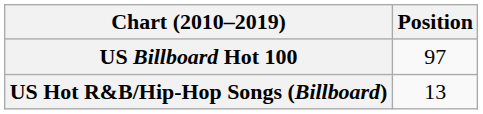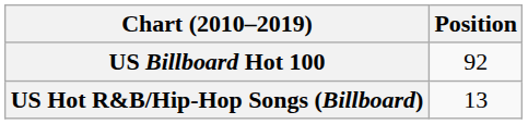 <table class="wikitable sortable plainrowheaders" style="text-align:center">
 <tr>
 <th scope="col">Chart (2010–2019)</th>
 <th scope="col">Position</th>
 </tr>
 <tr>
 <th scope="row">US <em>Billboard</em> Hot 100</th>
-<td>97</td>
+<td>92</td>
 </tr>
 <tr>
 <th scope="row">US Hot R&B/Hip-Hop Songs (<em>Billboard</em>)</th>
 <td>13</td>
 </tr>
 </table>
